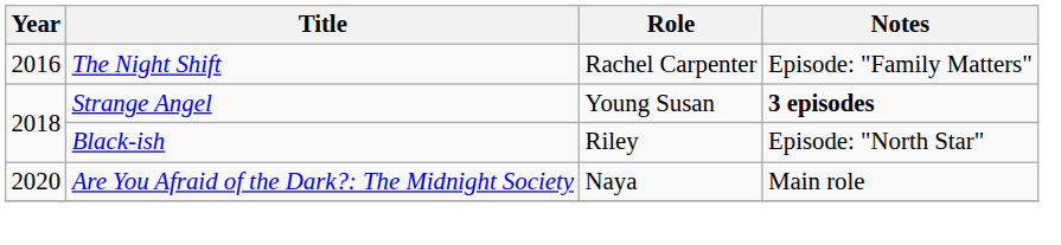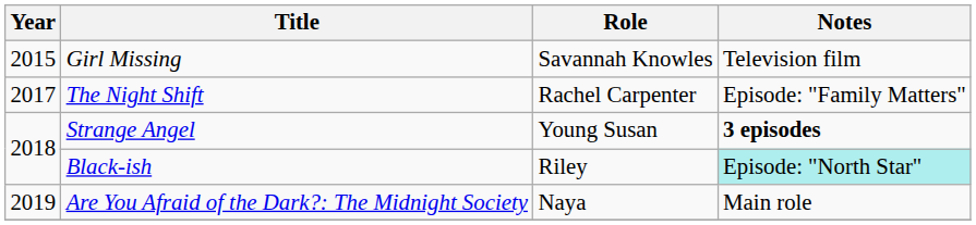 <table class="wikitable sortable">
 <tr>
 <th>Year</th>
 <th>Title</th>
 <th>Role</th>
 <th class="unsortable">Notes</th>
 </tr>
 <tr>
-<td>2016</td>
+<td>2015</td>
+<td><em>Girl Missing</em></td>
+<td>Savannah Knowles</td>
+<td>Television film</td>
+</tr>
+<tr>
+<td>2017</td>
 <td><em><a href='#'>The Night Shift</a></em></td>
 <td>Rachel Carpenter</td>
 <td>Episode: "Family Matters"</td>
 </tr>
 <tr>
 <td rowspan="2">2018</td>
 <td><em><a href='#'>Strange Angel</a></em></td>
 <td>Young Susan</td>
 <td><strong>3 episodes</strong></td>
 </tr>
 <tr>
 <td><em><a href='#'>Black-ish</a></em></td>
 <td>Riley</td>
-<td>Episode: "North Star"</td>
+<td style="background: paleturquoise;">Episode: "North Star"</td>
 </tr>
 <tr>
-<td>2020</td>
+<td>2019</td>
 <td><em><a href='#'>Are You Afraid of the Dark?: The Midnight Society</a></em></td>
 <td>Naya</td>
 <td>Main role</td>
 </tr>
 <tr>
 </tr>
 </table>
